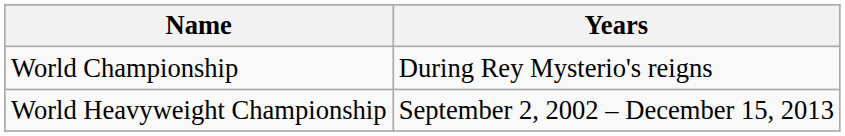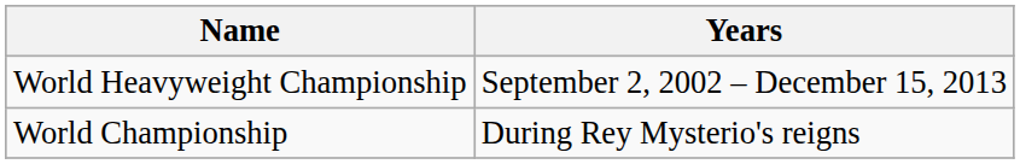 <table class="wikitable">
 <tr>
 <th>Name</th>
 <th>Years</th>
 </tr>
 <tr>
+<td>World Heavyweight Championship</td>
+<td>September 2, 2002 – December 15, 2013</td>
+</tr>
+<tr>
 <td>World Championship</td>
 <td>During Rey Mysterio's reigns</td>
 </tr>
-<tr>
-<td>World Heavyweight Championship</td>
-<td>September 2, 2002 – December 15, 2013</td>
-</tr>
 </table>
